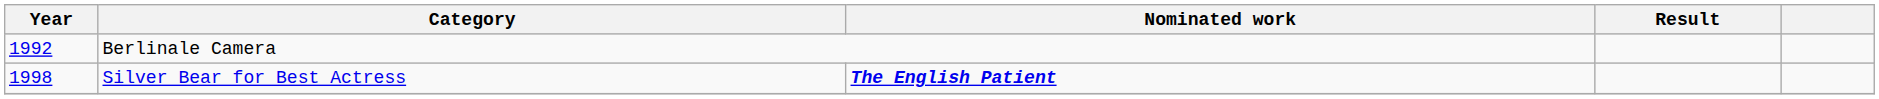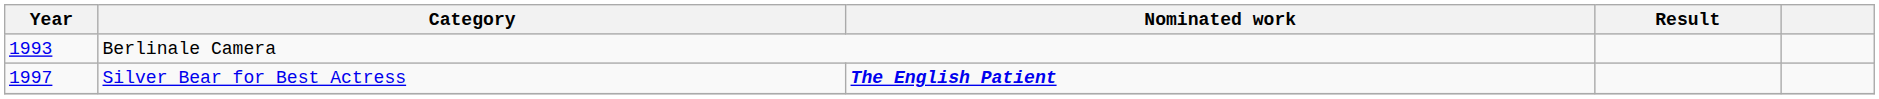 <table class="wikitable" style="width:85%;">
 <tr>
 <th width=5%>Year</th>
 <th style="width:40%;">Category</th>
 <th style="width:40%;">Nominated work</th>
 <th style="width:10%;">Result</th>
 <th width=5%></th>
 </tr>
 <tr>
-<td><a href='#'>1992</a></td>
+<td><a href='#'>1993</a></td>
 <td colspan="2">Berlinale Camera</td>
 <td></td>
 <td></td>
 </tr>
 <tr>
-<td><a href='#'>1998</a></td>
+<td><a href='#'>1997</a></td>
 <td><a href='#'>Silver Bear for Best Actress</a></td>
 <td><strong><em><a href='#'>The English Patient</a></em></strong></td>
 <td></td>
 <td></td>
 </tr>
 <tr>
 </tr>
 </table>
